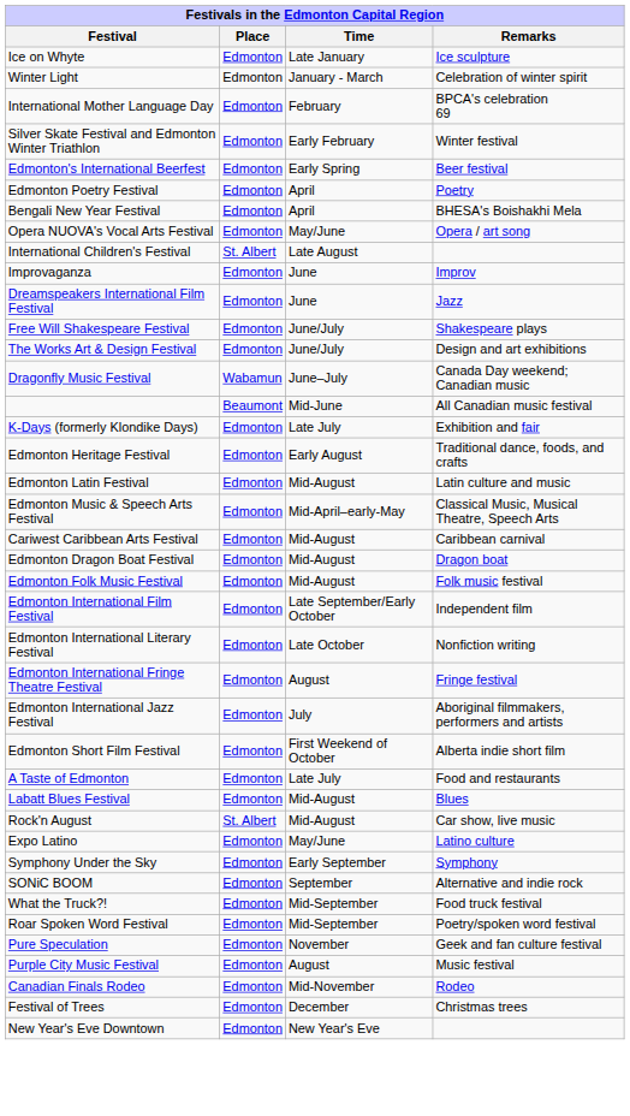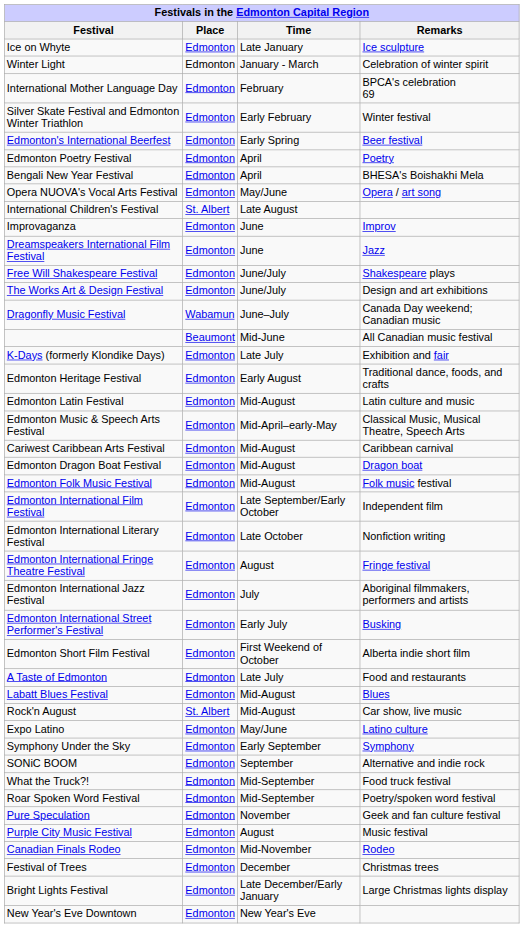 <table class="wikitable" style="width:60%;">
 <tr>
 <th colspan="4"  style="text-align:center; background:#ccf;">Festivals in the <a href='#'>Edmonton Capital Region</a></th>
 </tr>
 <tr>
 <th>Festival</th>
 <th>Place</th>
 <th>Time</th>
 <th>Remarks</th>
 </tr>
 <tr>
 <td>Ice on Whyte</td>
 <td><a href='#'>Edmonton</a></td>
 <td>Late January</td>
 <td><a href='#'>Ice sculpture</a></td>
 </tr>
 <tr>
 <td>Winter Light</td>
 <td>Edmonton</td>
 <td>January - March</td>
 <td>Celebration of winter spirit</td>
 </tr>
 <tr>
 <td>International Mother Language Day</td>
 <td><a href='#'>Edmonton</a></td>
 <td>February</td>
 <td>BPCA's celebration<br>69</td>
 </tr>
 <tr>
 <td>Silver Skate Festival and Edmonton Winter Triathlon</td>
 <td><a href='#'>Edmonton</a></td>
 <td>Early February</td>
 <td>Winter festival</td>
 </tr>
 <tr>
 <td><a href='#'>Edmonton's International Beerfest</a></td>
 <td><a href='#'>Edmonton</a></td>
 <td>Early Spring</td>
 <td><a href='#'>Beer festival</a></td>
 </tr>
 <tr>
 <td>Edmonton Poetry Festival</td>
 <td><a href='#'>Edmonton</a></td>
 <td>April</td>
 <td><a href='#'>Poetry</a></td>
 </tr>
 <tr>
 <td>Bengali New Year Festival</td>
 <td><a href='#'>Edmonton</a></td>
 <td>April</td>
 <td>BHESA's Boishakhi Mela</td>
 </tr>
 <tr>
 <td>Opera NUOVA's Vocal Arts Festival</td>
 <td><a href='#'>Edmonton</a></td>
 <td>May/June</td>
 <td><a href='#'>Opera</a> / <a href='#'>art song</a></td>
 </tr>
 <tr>
 <td>International Children's Festival</td>
 <td><a href='#'>St. Albert</a></td>
 <td>Late August</td>
 <td></td>
 </tr>
 <tr>
 <td>Improvaganza</td>
 <td><a href='#'>Edmonton</a></td>
 <td>June</td>
 <td><a href='#'>Improv</a></td>
 </tr>
 <tr>
 <td><a href='#'>Dreamspeakers International Film Festival</a></td>
 <td><a href='#'>Edmonton</a></td>
 <td>June</td>
 <td><a href='#'>Jazz</a></td>
 </tr>
 <tr>
 <td><a href='#'>Free Will Shakespeare Festival</a></td>
 <td><a href='#'>Edmonton</a></td>
 <td>June/July</td>
 <td><a href='#'>Shakespeare</a> plays</td>
 </tr>
 <tr>
 <td><a href='#'>The Works Art & Design Festival</a></td>
 <td><a href='#'>Edmonton</a></td>
 <td>June/July</td>
 <td>Design and art exhibitions</td>
 </tr>
 <tr>
 <td><a href='#'>Dragonfly Music Festival</a></td>
 <td><a href='#'>Wabamun</a></td>
 <td>June–July</td>
 <td>Canada Day weekend; Canadian music</td>
 </tr>
 <tr>
 <td></td>
 <td><a href='#'>Beaumont</a></td>
 <td>Mid-June</td>
 <td>All Canadian music festival</td>
 </tr>
 <tr>
 <td><a href='#'>K-Days</a> (formerly Klondike Days)</td>
 <td><a href='#'>Edmonton</a></td>
 <td>Late July</td>
 <td>Exhibition and <a href='#'>fair</a></td>
 </tr>
 <tr>
 <td>Edmonton Heritage Festival</td>
 <td><a href='#'>Edmonton</a></td>
 <td>Early August</td>
 <td>Traditional dance, foods, and crafts</td>
 </tr>
 <tr>
 <td>Edmonton Latin Festival</td>
 <td><a href='#'>Edmonton</a></td>
 <td>Mid-August</td>
 <td>Latin culture and music</td>
 </tr>
 <tr>
 <td>Edmonton Music & Speech Arts Festival</td>
 <td><a href='#'>Edmonton</a></td>
 <td>Mid-April–early-May</td>
 <td>Classical Music, Musical Theatre, Speech Arts</td>
 </tr>
 <tr>
 <td>Cariwest Caribbean Arts Festival</td>
 <td><a href='#'>Edmonton</a></td>
 <td>Mid-August</td>
 <td>Caribbean carnival</td>
 </tr>
 <tr>
 <td>Edmonton Dragon Boat Festival</td>
 <td><a href='#'>Edmonton</a></td>
 <td>Mid-August</td>
 <td><a href='#'>Dragon boat</a></td>
 </tr>
 <tr>
 <td><a href='#'>Edmonton Folk Music Festival</a></td>
 <td><a href='#'>Edmonton</a></td>
 <td>Mid-August</td>
 <td><a href='#'>Folk music</a> festival</td>
 </tr>
 <tr>
 <td><a href='#'>Edmonton International Film Festival</a></td>
 <td><a href='#'>Edmonton</a></td>
 <td>Late September/Early October</td>
 <td>Independent film</td>
 </tr>
 <tr>
 <td>Edmonton International Literary Festival</td>
 <td><a href='#'>Edmonton</a></td>
 <td>Late October</td>
 <td>Nonfiction writing</td>
 </tr>
 <tr>
 <td><a href='#'>Edmonton International Fringe Theatre Festival</a></td>
 <td><a href='#'>Edmonton</a></td>
 <td>August</td>
 <td><a href='#'>Fringe festival</a></td>
 </tr>
 <tr>
 <td>Edmonton International Jazz Festival</td>
 <td><a href='#'>Edmonton</a></td>
 <td>July</td>
 <td>Aboriginal filmmakers, performers and artists</td>
 </tr>
 <tr>
+<td><a href='#'>Edmonton International Street Performer's Festival</a></td>
+<td><a href='#'>Edmonton</a></td>
+<td>Early July</td>
+<td><a href='#'>Busking</a></td>
+</tr>
+<tr>
 <td>Edmonton Short Film Festival</td>
 <td><a href='#'>Edmonton</a></td>
 <td>First Weekend of October</td>
 <td>Alberta indie short film</td>
 </tr>
 <tr>
 <td><a href='#'>A Taste of Edmonton</a></td>
 <td><a href='#'>Edmonton</a></td>
 <td>Late July</td>
 <td>Food and restaurants</td>
 </tr>
 <tr>
 <td><a href='#'>Labatt Blues Festival</a></td>
 <td><a href='#'>Edmonton</a></td>
 <td>Mid-August</td>
 <td><a href='#'>Blues</a></td>
 </tr>
 <tr>
 <td>Rock'n August</td>
 <td><a href='#'>St. Albert</a></td>
 <td>Mid-August</td>
 <td>Car show, live music</td>
 </tr>
 <tr>
 <td>Expo Latino</td>
 <td><a href='#'>Edmonton</a></td>
 <td>May/June</td>
 <td><a href='#'>Latino culture</a></td>
 </tr>
 <tr>
 <td>Symphony Under the Sky</td>
 <td><a href='#'>Edmonton</a></td>
 <td>Early September</td>
 <td><a href='#'>Symphony</a></td>
 </tr>
 <tr>
 <td>SONiC BOOM</td>
 <td><a href='#'>Edmonton</a></td>
 <td>September</td>
 <td>Alternative and indie rock</td>
 </tr>
 <tr>
 <td>What the Truck?!</td>
 <td><a href='#'>Edmonton</a></td>
 <td>Mid-September</td>
 <td>Food truck festival</td>
 </tr>
 <tr>
 <td>Roar Spoken Word Festival</td>
 <td><a href='#'>Edmonton</a></td>
 <td>Mid-September</td>
 <td>Poetry/spoken word festival</td>
 </tr>
 <tr>
 <td><a href='#'>Pure Speculation</a></td>
 <td><a href='#'>Edmonton</a></td>
 <td>November</td>
 <td>Geek and fan culture festival</td>
 </tr>
 <tr>
 <td><a href='#'>Purple City Music Festival</a></td>
 <td><a href='#'>Edmonton</a></td>
 <td>August</td>
 <td>Music festival</td>
 </tr>
 <tr>
 <td><a href='#'>Canadian Finals Rodeo</a></td>
 <td><a href='#'>Edmonton</a></td>
 <td>Mid-November</td>
 <td><a href='#'>Rodeo</a></td>
 </tr>
 <tr>
 <td>Festival of Trees</td>
 <td><a href='#'>Edmonton</a></td>
 <td>December</td>
 <td>Christmas trees</td>
 </tr>
 <tr>
+<td>Bright Lights Festival</td>
+<td><a href='#'>Edmonton</a></td>
+<td>Late December/Early January</td>
+<td>Large Christmas lights display</td>
+</tr>
+<tr>
 <td>New Year's Eve Downtown</td>
 <td><a href='#'>Edmonton</a></td>
 <td>New Year's Eve</td>
 <td></td>
 </tr>
 </table>
